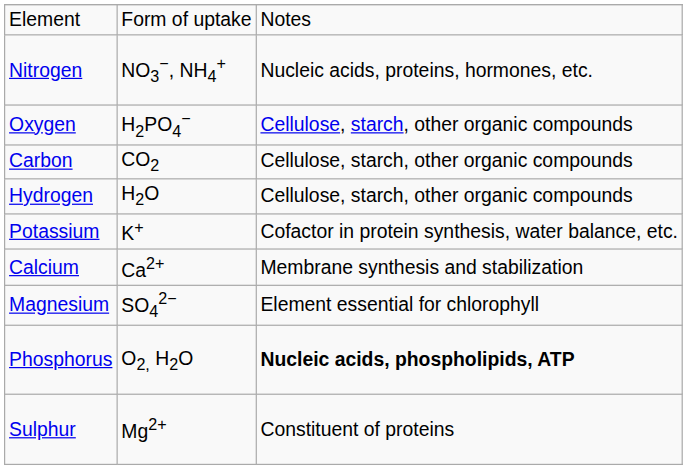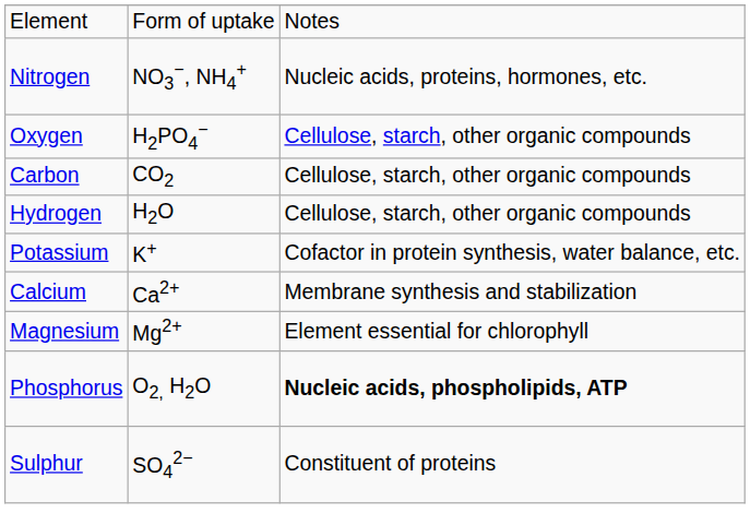 <table class="wikitable">
 <tr>
 </tr>
 <tr>
 <td>Element</td>
 <td>Form of uptake</td>
 <td>Notes</td>
 </tr>
 <tr>
 <td style="height:50px;"><a href='#'>Nitrogen</a></td>
 <td>NO<sub>3</sub><sup>−</sup>, NH<sub>4</sub><sup>+</sup></td>
 <td>Nucleic acids, proteins, hormones, etc.</td>
 </tr>
 <tr>
 <td><a href='#'>Oxygen</a></td>
 <td>H<sub>2</sub>PO<sub>4</sub><sup>−</sup></td>
 <td><a href='#'>Cellulose</a>, <a href='#'>starch</a>, other organic compounds</td>
 </tr>
 <tr>
 <td><a href='#'>Carbon</a></td>
 <td>CO<sub>2</sub></td>
 <td>Cellulose, starch, other organic compounds</td>
 </tr>
 <tr>
 <td><a href='#'>Hydrogen</a></td>
 <td>H<sub>2</sub>O</td>
 <td>Cellulose, starch, other organic compounds</td>
 </tr>
 <tr>
 <td><a href='#'>Potassium</a></td>
 <td>K<sup>+</sup></td>
 <td>Cofactor in protein synthesis, water balance, etc.</td>
 </tr>
 <tr>
 <td><a href='#'>Calcium</a></td>
 <td>Ca<sup>2+</sup></td>
 <td>Membrane synthesis and stabilization</td>
 </tr>
 <tr>
 <td><a href='#'>Magnesium</a></td>
-<td>SO<sub>4</sub><sup>2−</sup></td>
+<td>Mg<sup>2+</sup></td>
 <td>Element essential for chlorophyll</td>
 </tr>
 <tr>
 <td style="height:50px;"><a href='#'>Phosphorus</a></td>
 <td>O<sub>2,</sub> H<sub>2</sub>O</td>
 <td><strong>Nucleic acids, phospholipids, ATP</strong></td>
 </tr>
 <tr>
 <td style="height:50px;"><a href='#'>Sulphur</a></td>
-<td>Mg<sup>2+</sup></td>
+<td>SO<sub>4</sub><sup>2−</sup></td>
 <td>Constituent of proteins</td>
 </tr>
 </table>
